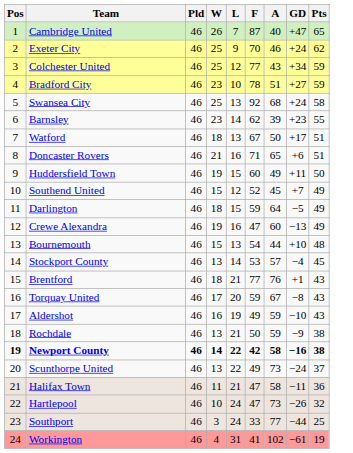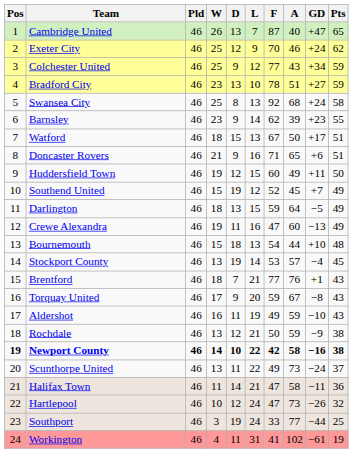 <table class="wikitable" style="text-align:center">
 <tr>
 <th width=20>Pos</th>
 <th width=220>Team</th>
 <th width=20>Pld</th>
 <th width=20>W</th>
+<th width=20>D</th>
 <th width=20>L</th>
 <th width=20>F</th>
 <th width=20>A</th>
 <th width=20>GD</th>
 <th width=20>Pts</th>
 </tr>
 <tr style="background:#D0F0C0;">
 <td>1</td>
 <td align="left"><a href='#'>Cambridge United</a></td>
 <td>46</td>
 <td>26</td>
+<td>13</td>
 <td>7</td>
 <td>87</td>
 <td>40</td>
 <td>+47</td>
 <td>65</td>
 </tr>
 <tr style="background:#FFFF99;">
 <td>2</td>
 <td align="left"><a href='#'>Exeter City</a></td>
 <td>46</td>
 <td>25</td>
+<td>12</td>
 <td>9</td>
 <td>70</td>
 <td>46</td>
 <td>+24</td>
 <td>62</td>
 </tr>
 <tr style="background:#FFFF99;">
 <td>3</td>
 <td align="left"><a href='#'>Colchester United</a></td>
 <td>46</td>
 <td>25</td>
+<td>9</td>
 <td>12</td>
 <td>77</td>
 <td>43</td>
 <td>+34</td>
 <td>59</td>
 </tr>
 <tr style="background:#FFFF99;">
 <td>4</td>
 <td align="left"><a href='#'>Bradford City</a></td>
 <td>46</td>
 <td>23</td>
+<td>13</td>
 <td>10</td>
 <td>78</td>
 <td>51</td>
 <td>+27</td>
 <td>59</td>
 </tr>
 <tr>
 <td>5</td>
 <td align="left"><a href='#'>Swansea City</a></td>
 <td>46</td>
 <td>25</td>
+<td>8</td>
 <td>13</td>
 <td>92</td>
 <td>68</td>
 <td>+24</td>
 <td>58</td>
 </tr>
 <tr>
 <td>6</td>
 <td align="left"><a href='#'>Barnsley</a></td>
 <td>46</td>
 <td>23</td>
+<td>9</td>
 <td>14</td>
 <td>62</td>
 <td>39</td>
 <td>+23</td>
 <td>55</td>
 </tr>
 <tr>
 <td>7</td>
 <td align="left"><a href='#'>Watford</a></td>
 <td>46</td>
 <td>18</td>
+<td>15</td>
 <td>13</td>
 <td>67</td>
 <td>50</td>
 <td>+17</td>
 <td>51</td>
 </tr>
 <tr>
 <td>8</td>
 <td align="left"><a href='#'>Doncaster Rovers</a></td>
 <td>46</td>
 <td>21</td>
+<td>9</td>
 <td>16</td>
 <td>71</td>
 <td>65</td>
 <td>+6</td>
 <td>51</td>
 </tr>
 <tr>
 <td>9</td>
 <td align="left"><a href='#'>Huddersfield Town</a></td>
 <td>46</td>
 <td>19</td>
+<td>12</td>
 <td>15</td>
 <td>60</td>
 <td>49</td>
 <td>+11</td>
 <td>50</td>
 </tr>
 <tr>
 <td>10</td>
 <td align="left"><a href='#'>Southend United</a></td>
 <td>46</td>
 <td>15</td>
+<td>19</td>
 <td>12</td>
 <td>52</td>
 <td>45</td>
 <td>+7</td>
 <td>49</td>
 </tr>
 <tr>
 <td>11</td>
 <td align="left"><a href='#'>Darlington</a></td>
 <td>46</td>
 <td>18</td>
+<td>13</td>
 <td>15</td>
 <td>59</td>
 <td>64</td>
 <td>−5</td>
 <td>49</td>
 </tr>
 <tr>
 <td>12</td>
 <td align="left"><a href='#'>Crewe Alexandra</a></td>
 <td>46</td>
 <td>19</td>
+<td>11</td>
 <td>16</td>
 <td>47</td>
 <td>60</td>
 <td>−13</td>
 <td>49</td>
 </tr>
 <tr>
 <td>13</td>
 <td align="left"><a href='#'>Bournemouth</a></td>
 <td>46</td>
 <td>15</td>
+<td>18</td>
 <td>13</td>
 <td>54</td>
 <td>44</td>
 <td>+10</td>
 <td>48</td>
 </tr>
 <tr>
 <td>14</td>
 <td align="left"><a href='#'>Stockport County</a></td>
 <td>46</td>
 <td>13</td>
+<td>19</td>
 <td>14</td>
 <td>53</td>
 <td>57</td>
 <td>−4</td>
 <td>45</td>
 </tr>
 <tr>
 <td>15</td>
 <td align="left"><a href='#'>Brentford</a></td>
 <td>46</td>
 <td>18</td>
+<td>7</td>
 <td>21</td>
 <td>77</td>
 <td>76</td>
 <td>+1</td>
 <td>43</td>
 </tr>
 <tr>
 <td>16</td>
 <td align="left"><a href='#'>Torquay United</a></td>
 <td>46</td>
 <td>17</td>
+<td>9</td>
 <td>20</td>
 <td>59</td>
 <td>67</td>
 <td>−8</td>
 <td>43</td>
 </tr>
 <tr>
 <td>17</td>
 <td align="left"><a href='#'>Aldershot</a></td>
 <td>46</td>
 <td>16</td>
+<td>11</td>
 <td>19</td>
 <td>49</td>
 <td>59</td>
 <td>−10</td>
 <td>43</td>
 </tr>
 <tr>
 <td>18</td>
 <td align="left"><a href='#'>Rochdale</a></td>
 <td>46</td>
 <td>13</td>
+<td>12</td>
 <td>21</td>
 <td>50</td>
 <td>59</td>
 <td>−9</td>
 <td>38</td>
 </tr>
 <tr>
 <td><strong>19</strong></td>
 <td align="left"><strong><a href='#'>Newport County</a></strong></td>
 <td><strong>46</strong></td>
 <td><strong>14</strong></td>
+<td><strong>10</strong></td>
 <td><strong>22</strong></td>
 <td><strong>42</strong></td>
 <td><strong>58</strong></td>
 <td><strong>−16</strong></td>
 <td><strong>38</strong></td>
 </tr>
 <tr>
 <td>20</td>
 <td align="left"><a href='#'>Scunthorpe United</a></td>
 <td>46</td>
 <td>13</td>
+<td>11</td>
 <td>22</td>
 <td>49</td>
 <td>73</td>
 <td>−24</td>
 <td>37</td>
 </tr>
 <tr style="background:#eee5de;">
 <td>21</td>
 <td align="left"><a href='#'>Halifax Town</a></td>
 <td>46</td>
 <td>11</td>
+<td>14</td>
 <td>21</td>
 <td>47</td>
 <td>58</td>
 <td>−11</td>
 <td>36</td>
 </tr>
 <tr style="background:#eee5de;">
 <td>22</td>
 <td align="left"><a href='#'>Hartlepool</a></td>
 <td>46</td>
 <td>10</td>
+<td>12</td>
 <td>24</td>
 <td>47</td>
 <td>73</td>
 <td>−26</td>
 <td>32</td>
 </tr>
 <tr style="background:#eee5de;">
 <td>23</td>
 <td align="left"><a href='#'>Southport</a></td>
 <td>46</td>
 <td>3</td>
+<td>19</td>
 <td>24</td>
 <td>33</td>
 <td>77</td>
 <td>−44</td>
 <td>25</td>
 </tr>
 <tr style="background:#FF9999;">
 <td>24</td>
 <td align="left"><a href='#'>Workington</a></td>
 <td>46</td>
 <td>4</td>
+<td>11</td>
 <td>31</td>
 <td>41</td>
 <td>102</td>
 <td>−61</td>
 <td>19</td>
 </tr>
 </table>
